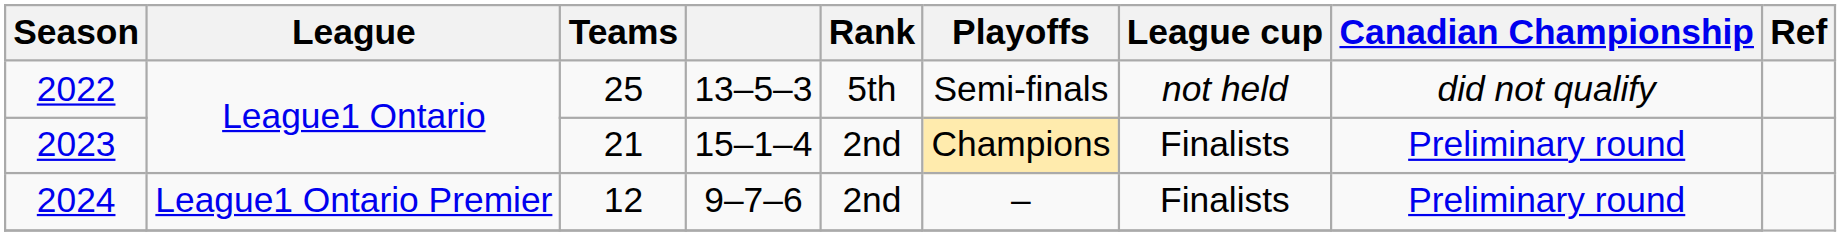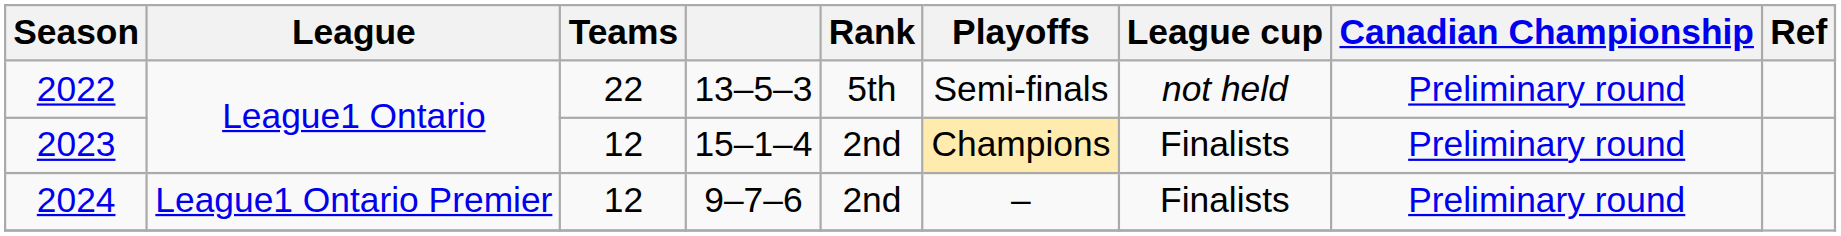 <table class="wikitable" style="text-align: center;">
 <tr>
 <th>Season</th>
 <th>League</th>
 <th>Teams</th>
 <th></th>
 <th>Rank</th>
 <th>Playoffs</th>
 <th>League cup</th>
 <th><a href='#'>Canadian Championship</a></th>
 <th>Ref</th>
 </tr>
 <tr>
 <td><a href='#'>2022</a></td>
 <td rowspan="2"><a href='#'>League1 Ontario</a></td>
-<td>25</td>
+<td>22</td>
 <td>13–5–3</td>
 <td>5th</td>
 <td>Semi-finals</td>
 <td><em>not held</em></td>
-<td><em>did not qualify</em></td>
+<td><a href='#'>Preliminary round</a></td>
 <td></td>
 </tr>
 <tr>
 <td><a href='#'>2023</a></td>
-<td>21</td>
+<td>12</td>
 <td>15–1–4</td>
 <td>2nd</td>
 <td bgcolor="FFEBAD">Champions</td>
 <td>Finalists</td>
 <td><a href='#'>Preliminary round</a></td>
 <td></td>
 </tr>
 <tr>
 <td><a href='#'>2024</a></td>
 <td><a href='#'>League1 Ontario Premier</a></td>
 <td>12</td>
 <td>9–7–6</td>
 <td>2nd</td>
 <td>–</td>
 <td>Finalists</td>
 <td><a href='#'>Preliminary round</a></td>
 </tr>
 <tr>
 </tr>
 </table>
